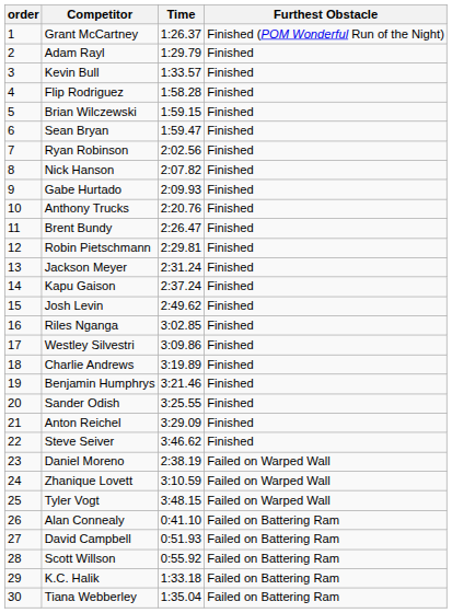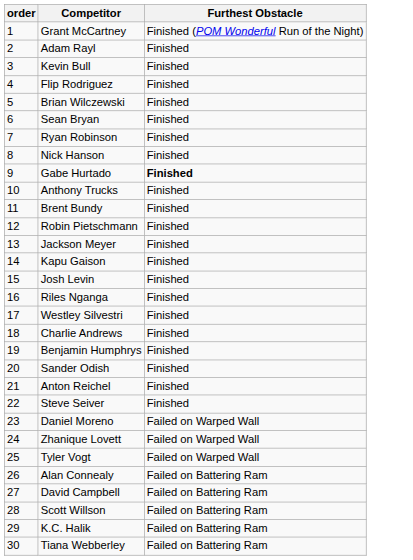 <table class="wikitable sortable mw-collapsible">
 <tr>
 <th>order</th>
 <th>Competitor</th>
-<th>Time</th>
 <th>Furthest Obstacle</th>
 </tr>
 <tr>
 <td>1</td>
 <td>Grant McCartney</td>
-<td>1:26.37</td>
 <td>Finished (<em><a href='#'>POM Wonderful</a></em> Run of the Night)</td>
 </tr>
 <tr>
 <td>2</td>
 <td>Adam Rayl</td>
-<td>1:29.79</td>
 <td>Finished</td>
 </tr>
 <tr>
 <td>3</td>
 <td>Kevin Bull</td>
-<td>1:33.57</td>
 <td>Finished</td>
 </tr>
 <tr>
 <td>4</td>
 <td>Flip Rodriguez</td>
-<td>1:58.28</td>
 <td>Finished</td>
 </tr>
 <tr>
 <td>5</td>
 <td>Brian Wilczewski</td>
-<td>1:59.15</td>
 <td>Finished</td>
 </tr>
 <tr>
 <td>6</td>
 <td>Sean Bryan</td>
-<td>1:59.47</td>
 <td>Finished</td>
 </tr>
 <tr>
 <td>7</td>
 <td>Ryan Robinson</td>
-<td>2:02.56</td>
 <td>Finished</td>
 </tr>
 <tr>
 <td>8</td>
 <td>Nick Hanson</td>
-<td>2:07.82</td>
 <td>Finished</td>
 </tr>
 <tr>
 <td>9</td>
 <td>Gabe Hurtado</td>
-<td>2:09.93</td>
-<td>Finished</td>
+<td><strong>Finished</strong></td>
 </tr>
 <tr>
 <td>10</td>
 <td>Anthony Trucks</td>
-<td>2:20.76</td>
 <td>Finished</td>
 </tr>
 <tr>
 <td>11</td>
 <td>Brent Bundy</td>
-<td>2:26.47</td>
 <td>Finished</td>
 </tr>
 <tr>
 <td>12</td>
 <td>Robin Pietschmann</td>
-<td>2:29.81</td>
 <td>Finished</td>
 </tr>
 <tr>
 <td>13</td>
 <td>Jackson Meyer</td>
-<td>2:31.24</td>
 <td>Finished</td>
 </tr>
 <tr>
 <td>14</td>
 <td>Kapu Gaison</td>
-<td>2:37.24</td>
 <td>Finished</td>
 </tr>
 <tr>
 <td>15</td>
 <td>Josh Levin</td>
-<td>2:49.62</td>
 <td>Finished</td>
 </tr>
 <tr>
 <td>16</td>
 <td>Riles Nganga</td>
-<td>3:02.85</td>
 <td>Finished</td>
 </tr>
 <tr>
 <td>17</td>
 <td>Westley Silvestri</td>
-<td>3:09.86</td>
 <td>Finished</td>
 </tr>
 <tr>
 <td>18</td>
 <td>Charlie Andrews</td>
-<td>3:19.89</td>
 <td>Finished</td>
 </tr>
 <tr>
 <td>19</td>
 <td>Benjamin Humphrys</td>
-<td>3:21.46</td>
 <td>Finished</td>
 </tr>
 <tr>
 <td>20</td>
 <td>Sander Odish</td>
-<td>3:25.55</td>
 <td>Finished</td>
 </tr>
 <tr>
 <td>21</td>
 <td>Anton Reichel</td>
-<td>3:29.09</td>
 <td>Finished</td>
 </tr>
 <tr>
 <td>22</td>
 <td>Steve Seiver</td>
-<td>3:46.62</td>
 <td>Finished</td>
 </tr>
 <tr>
 <td>23</td>
 <td>Daniel Moreno</td>
-<td>2:38.19</td>
 <td>Failed on Warped Wall</td>
 </tr>
 <tr>
 <td>24</td>
 <td>Zhanique Lovett</td>
-<td>3:10.59</td>
 <td>Failed on Warped Wall</td>
 </tr>
 <tr>
 <td>25</td>
 <td>Tyler Vogt</td>
-<td>3:48.15</td>
 <td>Failed on Warped Wall</td>
 </tr>
 <tr>
 <td>26</td>
 <td>Alan Connealy</td>
-<td>0:41.10</td>
 <td>Failed on Battering Ram</td>
 </tr>
 <tr>
 <td>27</td>
 <td>David Campbell</td>
-<td>0:51.93</td>
 <td>Failed on Battering Ram</td>
 </tr>
 <tr>
 <td>28</td>
 <td>Scott Willson</td>
-<td>0:55.92</td>
 <td>Failed on Battering Ram</td>
 </tr>
 <tr>
 <td>29</td>
 <td>K.C. Halik</td>
-<td>1:33.18</td>
 <td>Failed on Battering Ram</td>
 </tr>
 <tr>
 <td>30</td>
 <td>Tiana Webberley</td>
-<td>1:35.04</td>
 <td>Failed on Battering Ram</td>
 </tr>
 </table>
